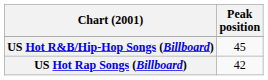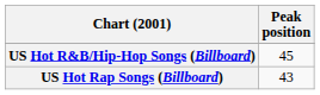 <table class="wikitable sortable plainrowheaders" style="text-align:center">
 <tr>
 <th>Chart (2001)</th>
 <th>Peak<br>position</th>
 </tr>
 <tr>
 </tr>
 <tr>
 </tr>
 <tr>
 <th scope="row">US <a href='#'>Hot R&B/Hip-Hop Songs</a> (<em><a href='#'>Billboard</a></em>)</th>
 <td>45</td>
 </tr>
 <tr>
 <th scope="row">US <a href='#'>Hot Rap Songs</a> (<em><a href='#'>Billboard</a></em>)</th>
-<td>42</td>
+<td>43</td>
 </tr>
 </table>
